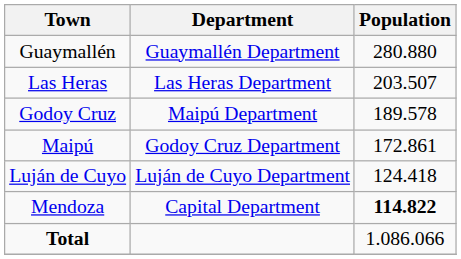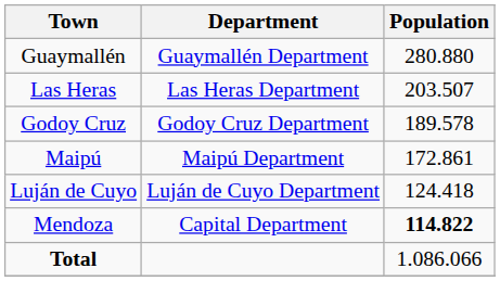 <table class="wikitable" style="text-align: center;">
 <tr>
 <th>Town</th>
 <th>Department</th>
 <th>Population</th>
 </tr>
 <tr align="center">
 <td>Guaymallén</td>
 <td><a href='#'>Guaymallén Department</a></td>
 <td>280.880</td>
 </tr>
 <tr align="center">
 <td><a href='#'>Las Heras</a></td>
 <td><a href='#'>Las Heras Department</a></td>
 <td>203.507</td>
 </tr>
 <tr align="center">
 <td><a href='#'>Godoy Cruz</a></td>
-<td><a href='#'>Maipú Department</a></td>
+<td><a href='#'>Godoy Cruz Department</a></td>
 <td>189.578</td>
 </tr>
 <tr align="center">
 <td><a href='#'>Maipú</a></td>
-<td><a href='#'>Godoy Cruz Department</a></td>
+<td><a href='#'>Maipú Department</a></td>
 <td>172.861</td>
 </tr>
 <tr align="center">
 <td><a href='#'>Luján de Cuyo</a></td>
 <td><a href='#'>Luján de Cuyo Department</a></td>
 <td>124.418</td>
 </tr>
 <tr align="center">
 <td><a href='#'>Mendoza</a></td>
 <td><a href='#'>Capital Department</a></td>
 <td><strong>114.822</strong></td>
 </tr>
 <tr>
 <td><strong>Total</strong></td>
 <td></td>
 <td>1.086.066</td>
 </tr>
 <tr>
 </tr>
 </table>
